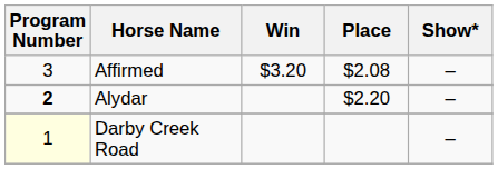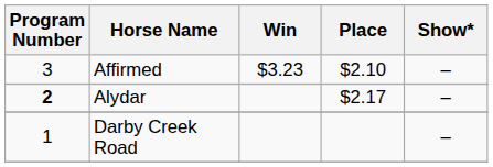 <table class="wikitable sortable" style="font-size:90%">
 <tr>
 <th width="48px">Program <br> Number</th>
 <th width="110px">Horse Name</th>
 <th width="58px">Win</th>
 <th width="58px">Place</th>
 <th width="58px">Show*</th>
 </tr>
 <tr>
 <td align=center>3</td>
 <td>Affirmed</td>
-<td align=center>$3.20</td>
-<td align=center>$2.08</td>
+<td align=center>$3.23</td>
+<td align=center>$2.10</td>
 <td align=center>–</td>
 </tr>
 <tr>
 </tr>
 <tr>
 <td align=center><strong>2</strong></td>
 <td>Alydar</td>
 <td align=center></td>
-<td align=center>$2.20</td>
+<td align=center>$2.17</td>
 <td align=center>–</td>
 </tr>
 <tr>
 </tr>
 <tr>
-<td align=center style="background: lightyellow;">1</td>
+<td align=center>1</td>
 <td>Darby Creek Road</td>
 <td align=center></td>
 <td align=center></td>
 <td align=center>–</td>
 </tr>
 <tr>
 </tr>
 </table>
